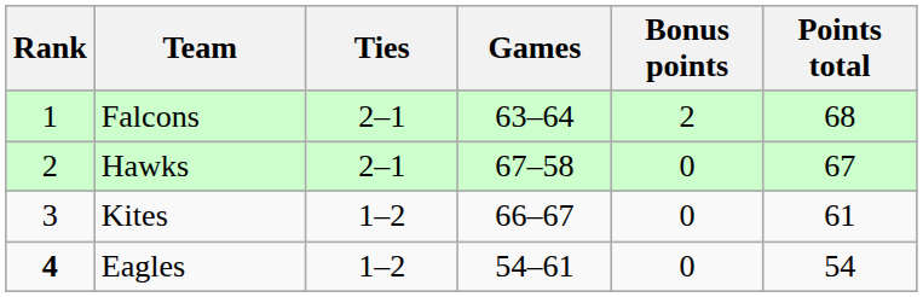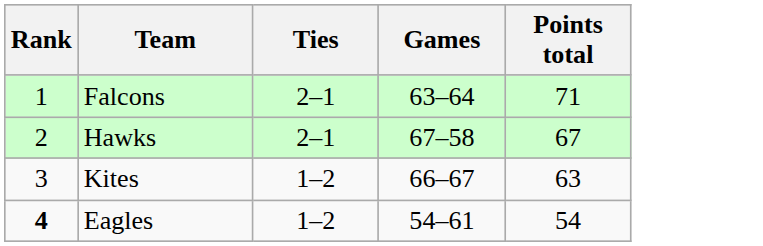 <table class="wikitable nowrap" style="text-align:center;">
 <tr>
 <th>Rank</th>
 <th width=100>Team</th>
 <th width=70>Ties</th>
 <th width=70>Games</th>
-<th width=70>Bonus<br>points</th>
 <th width=70>Points<br>total</th>
 </tr>
 <tr bgcolor=ccffcc>
 <td>1</td>
 <td align="left">Falcons</td>
 <td>2–1</td>
 <td>63–64</td>
-<td>2</td>
-<td>68</td>
+<td>71</td>
 </tr>
 <tr bgcolor=ccffcc>
 <td>2</td>
 <td align="left">Hawks</td>
 <td>2–1</td>
 <td>67–58</td>
-<td>0</td>
 <td>67</td>
 </tr>
 <tr>
 <td>3</td>
 <td align="left">Kites</td>
 <td>1–2</td>
 <td>66–67</td>
-<td>0</td>
-<td>61</td>
+<td>63</td>
 </tr>
 <tr>
 <td><strong>4</strong></td>
 <td align="left">Eagles</td>
 <td>1–2</td>
 <td>54–61</td>
-<td>0</td>
 <td>54</td>
 </tr>
 </table>
